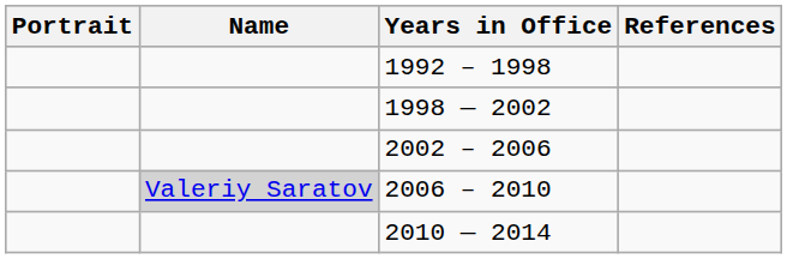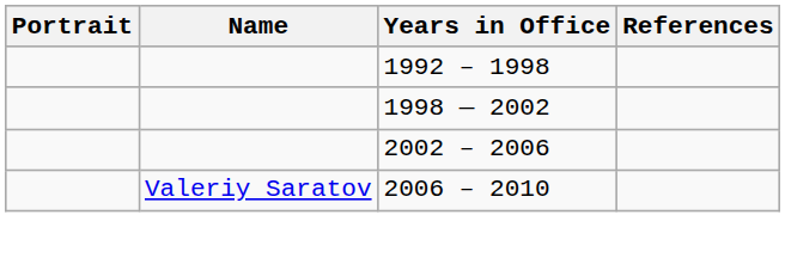 <table class="wikitable">
 <tr>
 <th>Portrait</th>
 <th>Name</th>
 <th>Years in Office</th>
 <th>References</th>
 </tr>
 <tr>
 <td></td>
 <td></td>
 <td>1992 – 1998</td>
 <td></td>
 </tr>
 <tr>
 <td></td>
 <td></td>
 <td>1998 — 2002</td>
 <td></td>
 </tr>
 <tr>
 <td></td>
 <td></td>
 <td>2002 – 2006</td>
 <td></td>
 </tr>
 <tr>
 <td></td>
-<td style="background: lightgrey;"><a href='#'>Valeriy Saratov</a></td>
+<td><a href='#'>Valeriy Saratov</a></td>
 <td>2006 – 2010</td>
 <td></td>
 </tr>
-<tr>
-<td></td>
-<td></td>
-<td>2010 — 2014</td>
-<td></td>
-</tr>
 </table>
